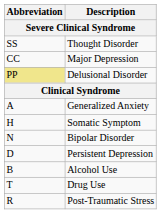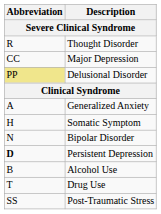 <table class="wikitable">
 <tr>
 <th>Abbreviation</th>
 <th>Description</th>
 </tr>
 <tr>
 <th colspan="2">Severe Clinical Syndrome</th>
 </tr>
 <tr>
-<td>SS</td>
+<td>R</td>
 <td>Thought Disorder</td>
 </tr>
 <tr>
 <td>CC</td>
 <td>Major Depression</td>
 </tr>
 <tr>
 <td style="background: khaki;">PP</td>
 <td>Delusional Disorder</td>
 </tr>
 <tr>
 <th colspan="2">Clinical Syndrome</th>
 </tr>
 <tr>
 <td>A</td>
 <td>Generalized Anxiety</td>
 </tr>
 <tr>
 <td>H</td>
 <td>Somatic Symptom</td>
 </tr>
 <tr>
 <td>N</td>
 <td>Bipolar Disorder</td>
 </tr>
 <tr>
-<td>D</td>
+<td><strong>D</strong></td>
 <td>Persistent Depression</td>
 </tr>
 <tr>
 <td>B</td>
 <td>Alcohol Use</td>
 </tr>
 <tr>
 <td>T</td>
 <td>Drug Use</td>
 </tr>
 <tr>
-<td>R</td>
+<td>SS</td>
 <td>Post-Traumatic Stress</td>
 </tr>
 </table>
